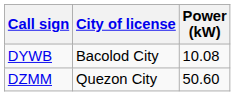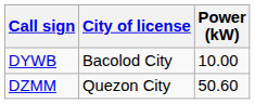 <table class="wikitable">
 <tr>
 <th><a href='#'>Call sign</a></th>
 <th><a href='#'>City of license</a></th>
 <th>Power<br>(kW)</th>
 </tr>
 <tr>
 <td><a href='#'>DYWB</a></td>
 <td>Bacolod City</td>
-<td>10.08</td>
+<td>10.00</td>
 </tr>
 <tr>
 <td><a href='#'>DZMM</a></td>
 <td>Quezon City</td>
 <td>50.60</td>
 </tr>
 </table>
